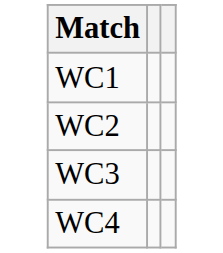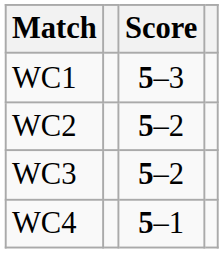 <table class="wikitable" style="font-size: 100%; margin: 1em auto 1em auto;">
 <tr>
 <th>Match</th>
 <th></th>
+<th>Score</th>
 <th></th>
 </tr>
 <tr>
 <td>WC1</td>
 <td><strong></strong></td>
+<td align="center"><strong>5</strong>–3</td>
 <td></td>
 </tr>
 <tr>
 <td>WC2</td>
 <td><strong></strong></td>
+<td align="center"><strong>5</strong>–2</td>
 <td></td>
 </tr>
 <tr>
 <td>WC3</td>
 <td><strong></strong></td>
+<td align="center"><strong>5</strong>–2</td>
 <td></td>
 </tr>
 <tr>
 <td>WC4</td>
 <td><strong></strong></td>
+<td align="center"><strong>5</strong>–1</td>
 <td></td>
 </tr>
 </table>
